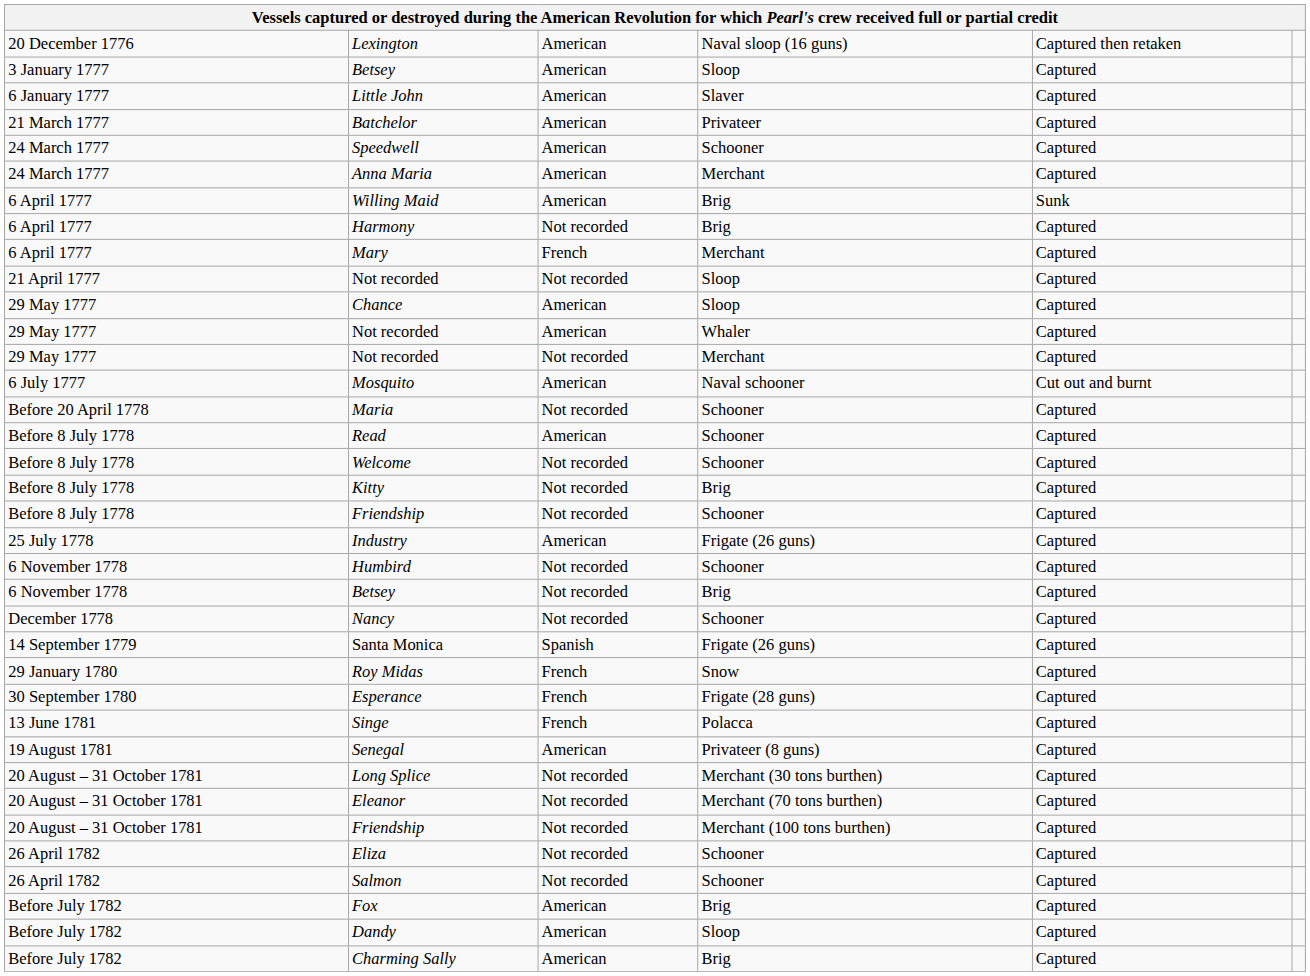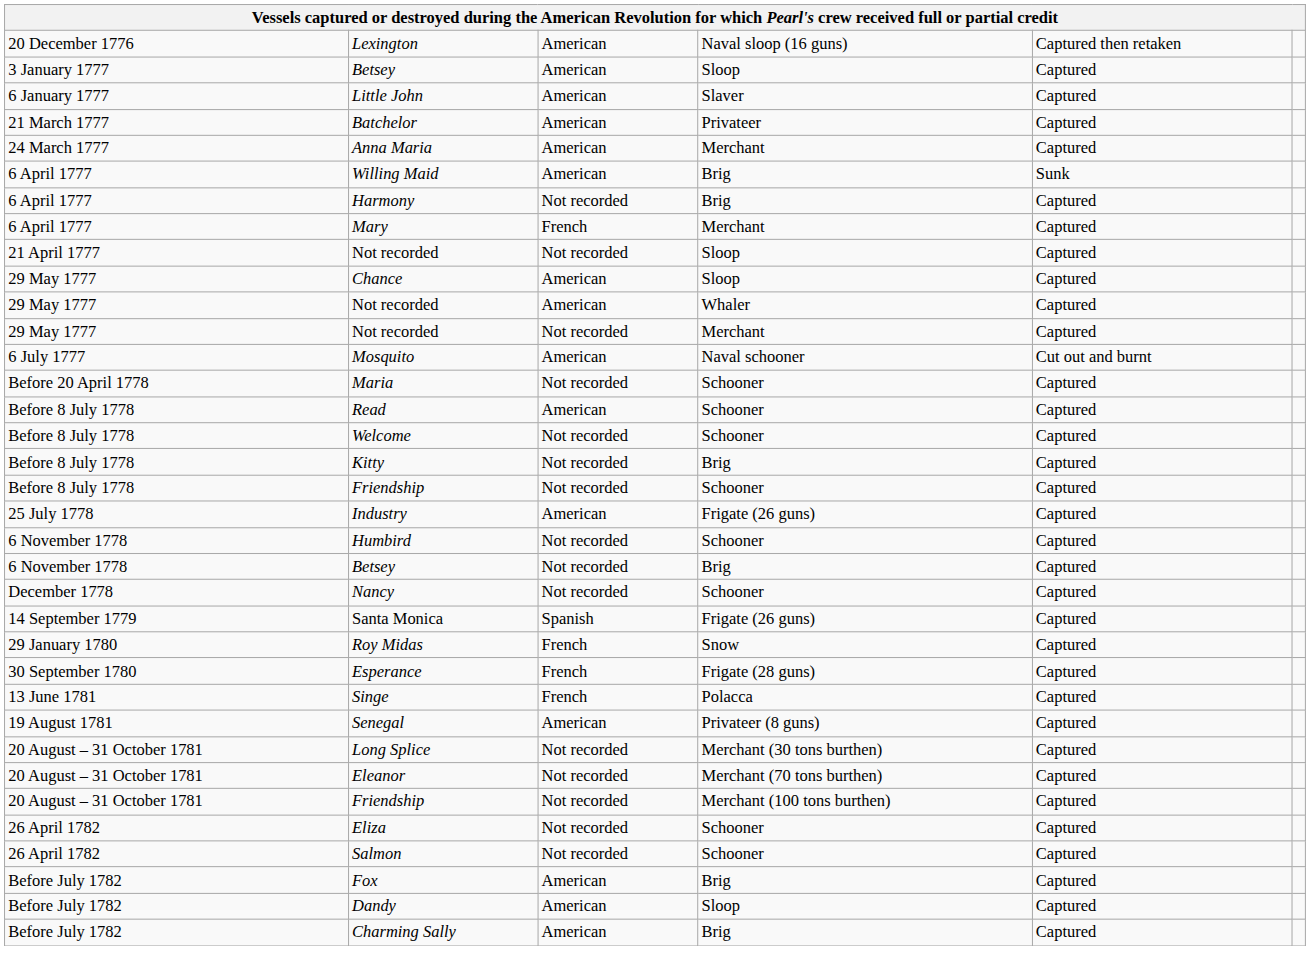 <table class="wikitable" style="width:100%; align-center">
 <tr>
 <th colspan="6">Vessels captured or destroyed during the American Revolution for which <em>Pearl's</em> crew received full or partial credit</th>
 </tr>
 <tr>
 <td>20 December 1776</td>
 <td><em>Lexington</em></td>
 <td> American</td>
 <td>Naval sloop (16 guns)</td>
 <td>Captured then retaken</td>
 <td></td>
 </tr>
 <tr>
 <td>3 January 1777</td>
 <td><em>Betsey</em></td>
 <td> American</td>
 <td>Sloop</td>
 <td>Captured</td>
 <td></td>
 </tr>
 <tr>
 <td>6 January 1777</td>
 <td><em>Little John</em></td>
 <td> American</td>
 <td>Slaver</td>
 <td>Captured</td>
 <td></td>
 </tr>
 <tr>
 <td>21 March 1777</td>
 <td><em>Batchelor</em></td>
 <td> American</td>
 <td>Privateer</td>
-<td>Captured</td>
-<td></td>
-</tr>
-<tr>
-<td>24 March 1777</td>
-<td><em>Speedwell</em></td>
-<td> American</td>
-<td>Schooner</td>
 <td>Captured</td>
 <td></td>
 </tr>
 <tr>
 <td>24 March 1777</td>
 <td><em>Anna Maria</em></td>
 <td> American</td>
 <td>Merchant</td>
 <td>Captured</td>
 <td></td>
 </tr>
 <tr>
 <td>6 April 1777</td>
 <td><em>Willing Maid</em></td>
 <td> American</td>
 <td>Brig</td>
 <td>Sunk</td>
 <td></td>
 </tr>
 <tr>
 <td>6 April 1777</td>
 <td><em>Harmony</em></td>
 <td>Not recorded</td>
 <td>Brig</td>
 <td>Captured</td>
 <td></td>
 </tr>
 <tr>
 <td>6 April 1777</td>
 <td><em>Mary</em></td>
 <td> French</td>
 <td>Merchant</td>
 <td>Captured</td>
 <td></td>
 </tr>
 <tr>
 <td>21 April 1777</td>
 <td>Not recorded</td>
 <td>Not recorded</td>
 <td>Sloop</td>
 <td>Captured</td>
 <td></td>
 </tr>
 <tr>
 <td>29 May 1777</td>
 <td><em>Chance</em></td>
 <td> American</td>
 <td>Sloop</td>
 <td>Captured</td>
 <td></td>
 </tr>
 <tr>
 <td>29 May 1777</td>
 <td>Not recorded</td>
 <td> American</td>
 <td>Whaler</td>
 <td>Captured</td>
 <td></td>
 </tr>
 <tr>
 <td>29 May 1777</td>
 <td>Not recorded</td>
 <td>Not recorded</td>
 <td>Merchant</td>
 <td>Captured</td>
 <td></td>
 </tr>
 <tr>
 <td>6 July 1777</td>
 <td><em>Mosquito</em></td>
 <td> American</td>
 <td>Naval schooner</td>
 <td>Cut out and burnt</td>
 <td></td>
 </tr>
 <tr>
 <td>Before 20 April 1778</td>
 <td><em>Maria</em></td>
 <td>Not recorded</td>
 <td>Schooner</td>
 <td>Captured</td>
 <td></td>
 </tr>
 <tr>
 <td>Before 8 July 1778</td>
 <td><em>Read</em></td>
 <td> American</td>
 <td>Schooner</td>
 <td>Captured</td>
 <td></td>
 </tr>
 <tr>
 <td>Before 8 July 1778</td>
 <td><em>Welcome</em></td>
 <td>Not recorded</td>
 <td>Schooner</td>
 <td>Captured</td>
 <td></td>
 </tr>
 <tr>
 <td>Before 8 July 1778</td>
 <td><em>Kitty</em></td>
 <td>Not recorded</td>
 <td>Brig</td>
 <td>Captured</td>
 <td></td>
 </tr>
 <tr>
 <td>Before 8 July 1778</td>
 <td><em>Friendship</em></td>
 <td>Not recorded</td>
 <td>Schooner</td>
 <td>Captured</td>
 <td></td>
 </tr>
 <tr>
 <td>25 July 1778</td>
 <td><em>Industry</em></td>
 <td> American</td>
 <td>Frigate (26 guns)</td>
 <td>Captured</td>
 <td></td>
 </tr>
 <tr>
 <td>6 November 1778</td>
 <td><em>Humbird</em></td>
 <td>Not recorded</td>
 <td>Schooner</td>
 <td>Captured</td>
 <td></td>
 </tr>
 <tr>
 <td>6 November 1778</td>
 <td><em>Betsey</em></td>
 <td>Not recorded</td>
 <td>Brig</td>
 <td>Captured</td>
 <td></td>
 </tr>
 <tr>
 <td>December 1778</td>
 <td><em>Nancy</em></td>
 <td>Not recorded</td>
 <td>Schooner</td>
 <td>Captured</td>
 <td></td>
 </tr>
 <tr>
 <td>14 September 1779</td>
 <td>Santa Monica</td>
 <td> Spanish</td>
 <td>Frigate (26 guns)</td>
 <td>Captured</td>
 <td></td>
 </tr>
 <tr>
 <td>29 January 1780</td>
 <td><em>Roy Midas</em></td>
 <td> French</td>
 <td>Snow</td>
 <td>Captured</td>
 <td></td>
 </tr>
 <tr>
 <td>30 September 1780</td>
 <td><em>Esperance</em></td>
 <td> French</td>
 <td>Frigate (28 guns)</td>
 <td>Captured</td>
 <td></td>
 </tr>
 <tr>
 <td>13 June 1781</td>
 <td><em>Singe</em></td>
 <td> French</td>
 <td>Polacca</td>
 <td>Captured</td>
 <td></td>
 </tr>
 <tr>
 <td>19 August 1781</td>
 <td><em>Senegal</em></td>
 <td> American</td>
 <td>Privateer (8 guns)</td>
 <td>Captured</td>
 <td></td>
 </tr>
 <tr>
 <td>20 August – 31 October 1781</td>
 <td><em>Long Splice</em></td>
 <td>Not recorded</td>
 <td>Merchant (30 tons burthen)</td>
 <td>Captured</td>
 <td></td>
 </tr>
 <tr>
 <td>20 August – 31 October 1781</td>
 <td><em>Eleanor</em></td>
 <td>Not recorded</td>
 <td>Merchant (70 tons burthen)</td>
 <td>Captured</td>
 <td></td>
 </tr>
 <tr>
 <td>20 August – 31 October 1781</td>
 <td><em>Friendship</em></td>
 <td>Not recorded</td>
 <td>Merchant (100 tons burthen)</td>
 <td>Captured</td>
 <td></td>
 </tr>
 <tr>
 <td>26 April 1782</td>
 <td><em>Eliza</em></td>
 <td>Not recorded</td>
 <td>Schooner</td>
 <td>Captured</td>
 <td></td>
 </tr>
 <tr>
 <td>26 April 1782</td>
 <td><em>Salmon</em></td>
 <td>Not recorded</td>
 <td>Schooner</td>
 <td>Captured</td>
 <td></td>
 </tr>
 <tr>
 <td>Before July 1782</td>
 <td><em>Fox</em></td>
 <td> American</td>
 <td>Brig</td>
 <td>Captured</td>
 <td></td>
 </tr>
 <tr>
 <td>Before July 1782</td>
 <td><em>Dandy</em></td>
 <td> American</td>
 <td>Sloop</td>
 <td>Captured</td>
 <td></td>
 </tr>
 <tr>
 <td>Before July 1782</td>
 <td><em>Charming Sally</em></td>
 <td> American</td>
 <td>Brig</td>
 <td>Captured</td>
 <td></td>
 </tr>
 </table>
